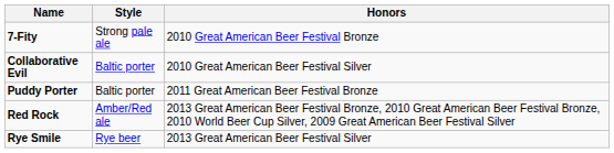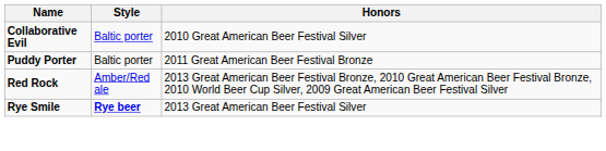 <table class="wikitable sortable">
 <tr>
 <th>Name</th>
 <th>Style</th>
 <th>Honors</th>
-</tr>
-<tr>
-<td><strong>7-Fity</strong></td>
-<td>Strong <a href='#'>pale ale</a></td>
-<td>2010 <a href='#'>Great American Beer Festival</a> Bronze</td>
 </tr>
 <tr>
 <td><strong>Collaborative Evil</strong></td>
 <td><a href='#'>Baltic porter</a></td>
 <td>2010 Great American Beer Festival Silver</td>
 </tr>
 <tr>
 <td><strong>Puddy Porter</strong></td>
 <td>Baltic porter</td>
 <td>2011 Great American Beer Festival Bronze</td>
 </tr>
 <tr>
 <td><strong>Red Rock</strong></td>
 <td><a href='#'>Amber/Red ale</a></td>
 <td>2013 Great American Beer Festival Bronze, 2010 Great American Beer Festival Bronze, 2010 World Beer Cup Silver, 2009 Great American Beer Festival Silver</td>
 </tr>
 <tr>
 <td><strong>Rye Smile</strong></td>
-<td><a href='#'>Rye beer</a></td>
+<td><strong><a href='#'>Rye beer</a></strong></td>
 <td>2013 Great American Beer Festival Silver</td>
 </tr>
 </table>
